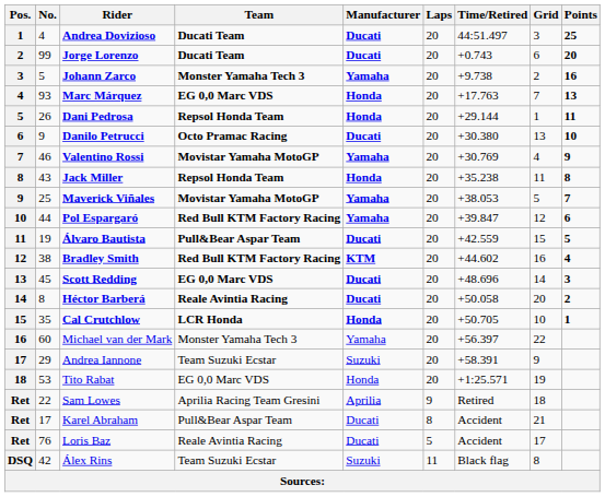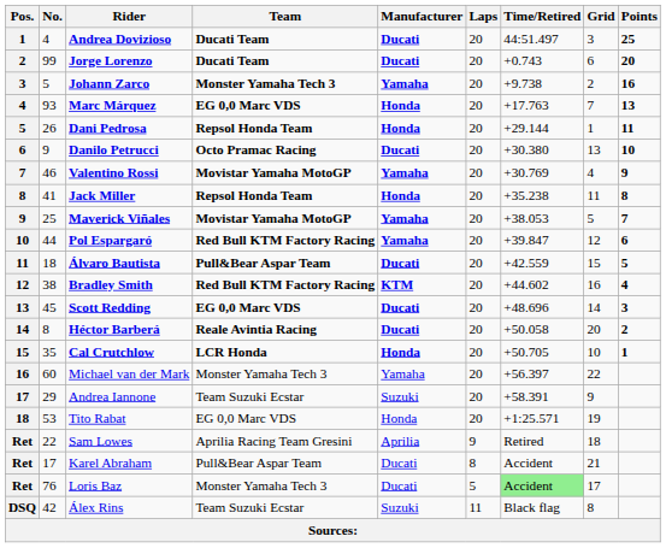 <table class="wikitable" style="font-size: 95%;">
 <tr>
 <th>Pos.</th>
 <th>No.</th>
 <th>Rider</th>
 <th>Team</th>
 <th>Manufacturer</th>
 <th>Laps</th>
 <th>Time/Retired</th>
 <th>Grid</th>
 <th>Points</th>
 </tr>
 <tr>
 <th>1</th>
 <td>4</td>
 <td> <strong><a href='#'>Andrea Dovizioso</a></strong></td>
 <td><strong>Ducati Team</strong></td>
 <td><strong><a href='#'>Ducati</a></strong></td>
 <td>20</td>
 <td>44:51.497</td>
 <td>3</td>
 <td><strong>25</strong></td>
 </tr>
 <tr>
 <th>2</th>
 <td>99</td>
 <td> <strong><a href='#'>Jorge Lorenzo</a></strong></td>
 <td><strong>Ducati Team</strong></td>
 <td><strong><a href='#'>Ducati</a></strong></td>
 <td>20</td>
 <td>+0.743</td>
 <td>6</td>
 <td><strong>20</strong></td>
 </tr>
 <tr>
 <th>3</th>
 <td>5</td>
 <td> <strong><a href='#'>Johann Zarco</a></strong></td>
 <td><strong>Monster Yamaha Tech 3</strong></td>
 <td><strong><a href='#'>Yamaha</a></strong></td>
 <td>20</td>
 <td>+9.738</td>
 <td>2</td>
 <td><strong>16</strong></td>
 </tr>
 <tr>
 <th>4</th>
 <td>93</td>
 <td> <strong><a href='#'>Marc Márquez</a></strong></td>
 <td><strong>EG 0,0 Marc VDS</strong></td>
 <td><strong><a href='#'>Honda</a></strong></td>
 <td>20</td>
 <td>+17.763</td>
 <td>7</td>
 <td><strong>13</strong></td>
 </tr>
 <tr>
 <th>5</th>
 <td>26</td>
 <td> <strong><a href='#'>Dani Pedrosa</a></strong></td>
 <td><strong>Repsol Honda Team</strong></td>
 <td><strong><a href='#'>Honda</a></strong></td>
 <td>20</td>
 <td>+29.144</td>
 <td>1</td>
 <td><strong>11</strong></td>
 </tr>
 <tr>
 <th>6</th>
 <td>9</td>
 <td> <strong><a href='#'>Danilo Petrucci</a></strong></td>
 <td><strong>Octo Pramac Racing</strong></td>
 <td><strong><a href='#'>Ducati</a></strong></td>
 <td>20</td>
 <td>+30.380</td>
 <td>13</td>
 <td><strong>10</strong></td>
 </tr>
 <tr>
 <th>7</th>
 <td>46</td>
 <td> <strong><a href='#'>Valentino Rossi</a></strong></td>
 <td><strong>Movistar Yamaha MotoGP</strong></td>
 <td><strong><a href='#'>Yamaha</a></strong></td>
 <td>20</td>
 <td>+30.769</td>
 <td>4</td>
 <td><strong>9</strong></td>
 </tr>
 <tr>
 <th>8</th>
-<td>43</td>
+<td>41</td>
 <td> <strong><a href='#'>Jack Miller</a></strong></td>
 <td><strong>Repsol Honda Team</strong></td>
 <td><strong><a href='#'>Honda</a></strong></td>
 <td>20</td>
 <td>+35.238</td>
 <td>11</td>
 <td><strong>8</strong></td>
 </tr>
 <tr>
 <th>9</th>
 <td>25</td>
 <td> <strong><a href='#'>Maverick Viñales</a></strong></td>
 <td><strong>Movistar Yamaha MotoGP</strong></td>
 <td><strong><a href='#'>Yamaha</a></strong></td>
 <td>20</td>
 <td>+38.053</td>
 <td>5</td>
 <td><strong>7</strong></td>
 </tr>
 <tr>
 <th>10</th>
 <td>44</td>
 <td> <strong><a href='#'>Pol Espargaró</a></strong></td>
 <td><strong>Red Bull KTM Factory Racing</strong></td>
 <td><strong><a href='#'>Yamaha</a></strong></td>
 <td>20</td>
 <td>+39.847</td>
 <td>12</td>
 <td><strong>6</strong></td>
 </tr>
 <tr>
 <th>11</th>
-<td>19</td>
+<td>18</td>
 <td> <strong><a href='#'>Álvaro Bautista</a></strong></td>
 <td><strong>Pull&Bear Aspar Team</strong></td>
 <td><strong><a href='#'>Ducati</a></strong></td>
 <td>20</td>
 <td>+42.559</td>
 <td>15</td>
 <td><strong>5</strong></td>
 </tr>
 <tr>
 <th>12</th>
 <td>38</td>
 <td> <strong><a href='#'>Bradley Smith</a></strong></td>
 <td><strong>Red Bull KTM Factory Racing</strong></td>
 <td><strong><a href='#'>KTM</a></strong></td>
 <td>20</td>
 <td>+44.602</td>
 <td>16</td>
 <td><strong>4</strong></td>
 </tr>
 <tr>
 <th>13</th>
 <td>45</td>
 <td> <strong><a href='#'>Scott Redding</a></strong></td>
 <td><strong>EG 0,0 Marc VDS</strong></td>
 <td><strong><a href='#'>Ducati</a></strong></td>
 <td>20</td>
 <td>+48.696</td>
 <td>14</td>
 <td><strong>3</strong></td>
 </tr>
 <tr>
 <th>14</th>
 <td>8</td>
 <td> <strong><a href='#'>Héctor Barberá</a></strong></td>
 <td><strong>Reale Avintia Racing</strong></td>
 <td><strong><a href='#'>Ducati</a></strong></td>
 <td>20</td>
 <td>+50.058</td>
 <td>20</td>
 <td><strong>2</strong></td>
 </tr>
 <tr>
 <th>15</th>
 <td>35</td>
 <td> <strong><a href='#'>Cal Crutchlow</a></strong></td>
 <td><strong>LCR Honda</strong></td>
 <td><strong><a href='#'>Honda</a></strong></td>
 <td>20</td>
 <td>+50.705</td>
 <td>10</td>
 <td><strong>1</strong></td>
 </tr>
 <tr>
 <th>16</th>
 <td>60</td>
 <td> <a href='#'>Michael van der Mark</a></td>
 <td>Monster Yamaha Tech 3</td>
 <td><a href='#'>Yamaha</a></td>
 <td>20</td>
 <td>+56.397</td>
 <td>22</td>
 <td></td>
 </tr>
 <tr>
 <th>17</th>
 <td>29</td>
 <td> <a href='#'>Andrea Iannone</a></td>
 <td>Team Suzuki Ecstar</td>
 <td><a href='#'>Suzuki</a></td>
 <td>20</td>
 <td>+58.391</td>
 <td>9</td>
 <td></td>
 </tr>
 <tr>
 <th>18</th>
 <td>53</td>
 <td> <a href='#'>Tito Rabat</a></td>
 <td>EG 0,0 Marc VDS</td>
 <td><a href='#'>Honda</a></td>
 <td>20</td>
 <td>+1:25.571</td>
 <td>19</td>
 <td></td>
 </tr>
 <tr>
 <th>Ret</th>
 <td>22</td>
 <td> <a href='#'>Sam Lowes</a></td>
 <td>Aprilia Racing Team Gresini</td>
 <td><a href='#'>Aprilia</a></td>
 <td>9</td>
 <td>Retired</td>
 <td>18</td>
 <td></td>
 </tr>
 <tr>
 <th>Ret</th>
 <td>17</td>
 <td> <a href='#'>Karel Abraham</a></td>
 <td>Pull&Bear Aspar Team</td>
 <td><a href='#'>Ducati</a></td>
 <td>8</td>
 <td>Accident</td>
 <td>21</td>
 <td></td>
 </tr>
 <tr>
 <th>Ret</th>
 <td>76</td>
 <td> <a href='#'>Loris Baz</a></td>
-<td>Reale Avintia Racing</td>
+<td>Monster Yamaha Tech 3</td>
 <td><a href='#'>Ducati</a></td>
 <td>5</td>
-<td>Accident</td>
+<td style="background: lightgreen;">Accident</td>
 <td>17</td>
 <td></td>
 </tr>
 <tr>
 <th>DSQ</th>
 <td>42</td>
 <td> <a href='#'>Álex Rins</a></td>
 <td>Team Suzuki Ecstar</td>
 <td><a href='#'>Suzuki</a></td>
 <td>11</td>
 <td>Black flag</td>
 <td>8</td>
 <td></td>
 </tr>
 <tr>
 <th colspan=9>Sources:</th>
 </tr>
 </table>
